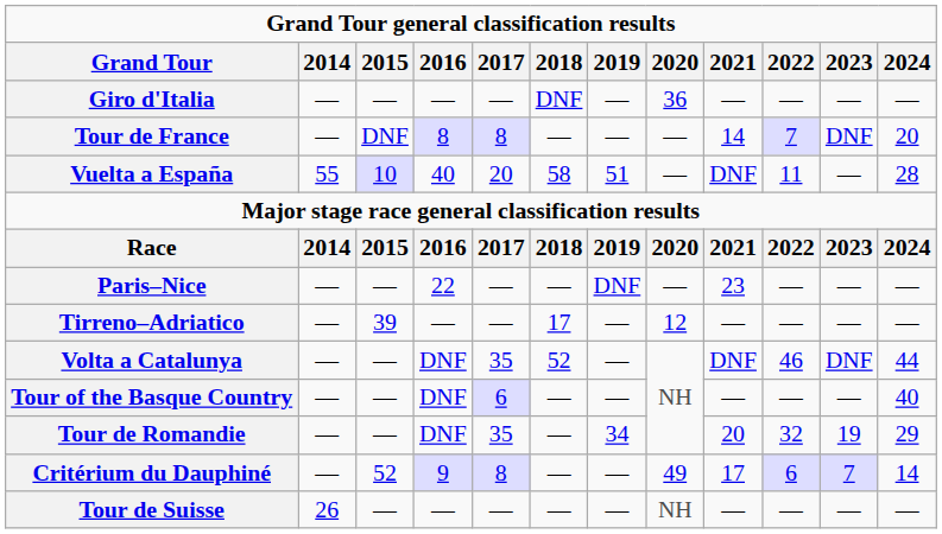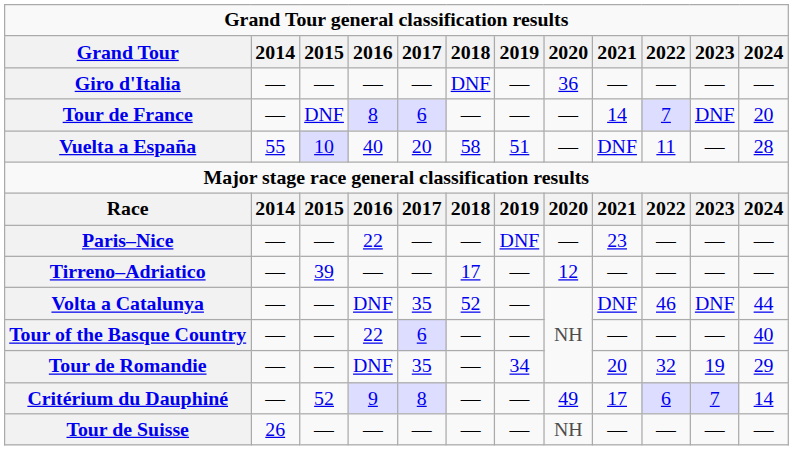 <table class="wikitable plainrowheaders">
 <tr>
 <td colspan=12 align="center"><strong>Grand Tour general classification results</strong></td>
 </tr>
 <tr>
 <th scope="col"><a href='#'>Grand Tour</a></th>
 <th scope="col">2014</th>
 <th scope="col">2015</th>
 <th scope="col">2016</th>
 <th scope="col">2017</th>
 <th scope="col">2018</th>
 <th scope="col">2019</th>
 <th scope="col">2020</th>
 <th scope="col">2021</th>
 <th scope="col">2022</th>
 <th scope="col">2023</th>
 <th scope="col">2024</th>
 </tr>
 <tr style="text-align:center;">
 <th scope="row"> <a href='#'>Giro d'Italia</a></th>
 <td>—</td>
 <td>—</td>
 <td>—</td>
 <td>—</td>
 <td><a href='#'>DNF</a></td>
 <td>—</td>
 <td><a href='#'>36</a></td>
 <td>—</td>
 <td>—</td>
 <td>—</td>
 <td>—</td>
 </tr>
 <tr style="text-align:center;">
 <th scope="row"> <a href='#'>Tour de France</a></th>
 <td>—</td>
 <td><a href='#'>DNF</a></td>
 <td style="background:#ddf;"><a href='#'>8</a></td>
-<td style="background:#ddf;"><a href='#'>8</a></td>
+<td style="background:#ddf;"><a href='#'>6</a></td>
 <td>—</td>
 <td>—</td>
 <td>—</td>
 <td><a href='#'>14</a></td>
 <td style="background:#ddf;"><a href='#'>7</a></td>
 <td><a href='#'>DNF</a></td>
 <td><a href='#'>20</a></td>
 </tr>
 <tr style="text-align:center;">
 <th scope="row"> <a href='#'>Vuelta a España</a></th>
 <td><a href='#'>55</a></td>
 <td style="background:#ddf;"><a href='#'>10</a></td>
 <td><a href='#'>40</a></td>
 <td><a href='#'>20</a></td>
 <td><a href='#'>58</a></td>
 <td><a href='#'>51</a></td>
 <td>—</td>
 <td><a href='#'>DNF</a></td>
 <td><a href='#'>11</a></td>
 <td>—</td>
 <td><a href='#'>28</a></td>
 </tr>
 <tr>
 <td colspan=12 align="center"><strong>Major stage race general classification results</strong></td>
 </tr>
 <tr>
 <th scope="col">Race</th>
 <th scope="col">2014</th>
 <th scope="col">2015</th>
 <th scope="col">2016</th>
 <th scope="col">2017</th>
 <th scope="col">2018</th>
 <th scope="col">2019</th>
 <th scope="col">2020</th>
 <th scope="col">2021</th>
 <th scope="col">2022</th>
 <th scope="col">2023</th>
 <th scope="col">2024</th>
 </tr>
 <tr style="text-align:center;">
 <th scope="row"> <a href='#'>Paris–Nice</a></th>
 <td>—</td>
 <td>—</td>
 <td><a href='#'>22</a></td>
 <td>—</td>
 <td>—</td>
 <td><a href='#'>DNF</a></td>
 <td>—</td>
 <td><a href='#'>23</a></td>
 <td>—</td>
 <td>—</td>
 <td>—</td>
 </tr>
 <tr style="text-align:center;">
 <th scope="row"> <a href='#'>Tirreno–Adriatico</a></th>
 <td>—</td>
 <td><a href='#'>39</a></td>
 <td>—</td>
 <td>—</td>
 <td><a href='#'>17</a></td>
 <td>—</td>
 <td><a href='#'>12</a></td>
 <td>—</td>
 <td>—</td>
 <td>—</td>
 <td>—</td>
 </tr>
 <tr style="text-align:center;">
 <th scope="row"> <a href='#'>Volta a Catalunya</a></th>
 <td>—</td>
 <td>—</td>
 <td><a href='#'>DNF</a></td>
 <td><a href='#'>35</a></td>
 <td><a href='#'>52</a></td>
 <td>—</td>
 <td style="color:#4d4d4d;" rowspan=3>NH</td>
 <td><a href='#'>DNF</a></td>
 <td><a href='#'>46</a></td>
 <td><a href='#'>DNF</a></td>
 <td><a href='#'>44</a></td>
 </tr>
 <tr style="text-align:center;">
 <th scope="row"> <a href='#'>Tour of the Basque Country</a></th>
 <td>—</td>
 <td>—</td>
-<td><a href='#'>DNF</a></td>
+<td><a href='#'>22</a></td>
 <td style="background:#ddf;"><a href='#'>6</a></td>
 <td>—</td>
 <td>—</td>
 <td>—</td>
 <td>—</td>
 <td>—</td>
 <td><a href='#'>40</a></td>
 </tr>
 <tr style="text-align:center;">
 <th scope="row"> <a href='#'>Tour de Romandie</a></th>
 <td>—</td>
 <td>—</td>
 <td><a href='#'>DNF</a></td>
 <td><a href='#'>35</a></td>
 <td>—</td>
 <td><a href='#'>34</a></td>
 <td><a href='#'>20</a></td>
 <td><a href='#'>32</a></td>
 <td><a href='#'>19</a></td>
 <td><a href='#'>29</a></td>
 </tr>
 <tr style="text-align:center;">
 <th scope="row"> <a href='#'>Critérium du Dauphiné</a></th>
 <td>—</td>
 <td><a href='#'>52</a></td>
 <td style="background:#ddf;"><a href='#'>9</a></td>
 <td style="background:#ddf;"><a href='#'>8</a></td>
 <td>—</td>
 <td>—</td>
 <td><a href='#'>49</a></td>
 <td><a href='#'>17</a></td>
 <td style="background:#ddf;"><a href='#'>6</a></td>
 <td style="background:#ddf;"><a href='#'>7</a></td>
 <td><a href='#'>14</a></td>
 </tr>
 <tr style="text-align:center;">
 <th scope="row"> <a href='#'>Tour de Suisse</a></th>
 <td><a href='#'>26</a></td>
 <td>—</td>
 <td>—</td>
 <td>—</td>
 <td>—</td>
 <td>—</td>
 <td style="color:#4d4d4d;">NH</td>
 <td>—</td>
 <td>—</td>
 <td>—</td>
 <td>—</td>
 </tr>
 </table>
